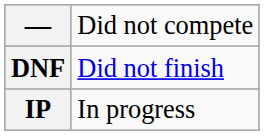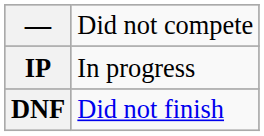 <table class="wikitable">
 <tr>
 <th scope="row">—</th>
 <td>Did not compete</td>
 </tr>
 <tr>
+<th scope="row">IP</th>
+<td>In progress</td>
+</tr>
+<tr>
 <th scope="row">DNF</th>
 <td><a href='#'>Did not finish</a></td>
 </tr>
-<tr>
-<th scope="row">IP</th>
-<td>In progress</td>
-</tr>
 </table>
